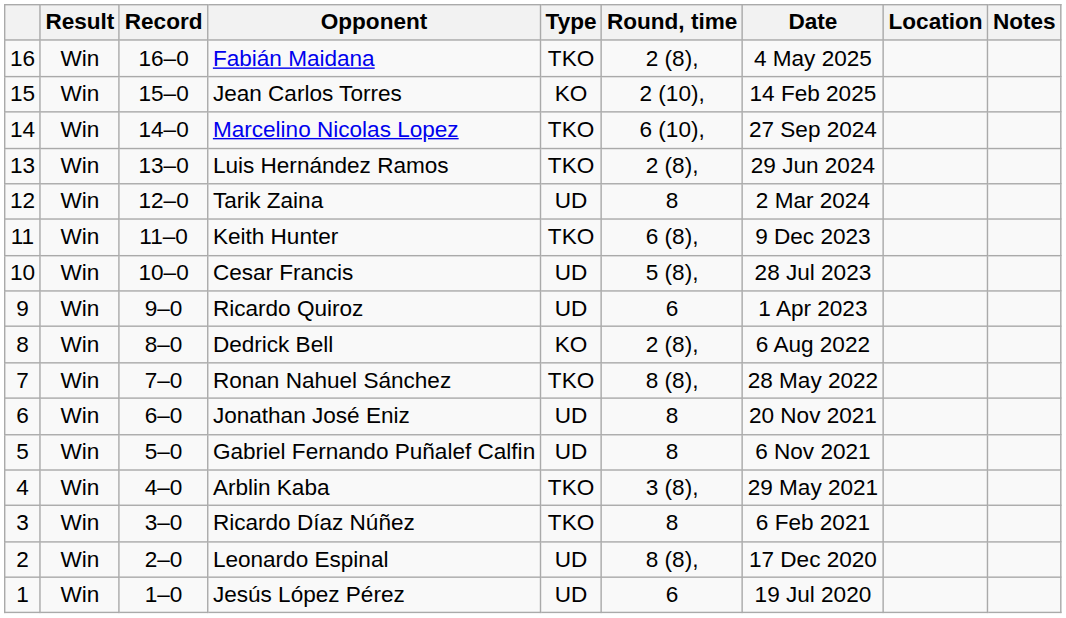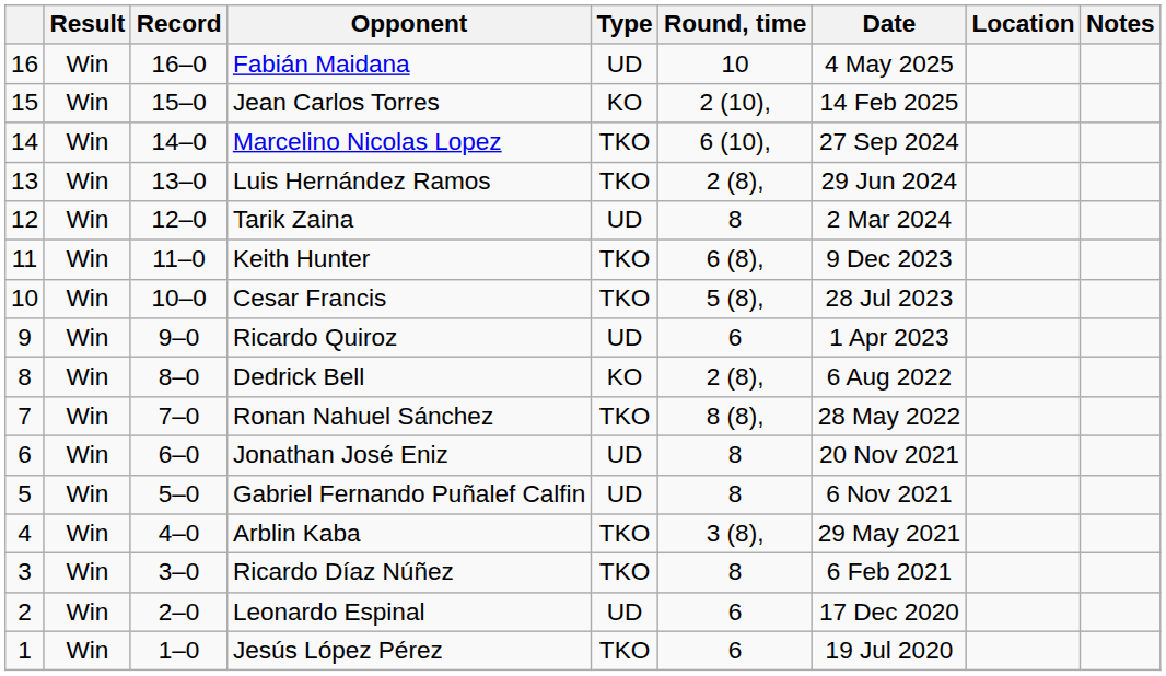 <table class="wikitable" style="text-align:center">
 <tr>
 <th></th>
 <th>Result</th>
 <th>Record</th>
 <th>Opponent</th>
 <th>Type</th>
 <th>Round, time</th>
 <th>Date</th>
 <th>Location</th>
 <th>Notes</th>
 </tr>
 <tr>
 <td>16</td>
 <td>Win</td>
 <td>16–0</td>
 <td style="text-align:left;"><a href='#'>Fabián Maidana</a></td>
-<td>TKO</td>
-<td>2 (8), </td>
+<td>UD</td>
+<td>10</td>
 <td>4 May 2025</td>
 <td style="text-align:left;"></td>
 <td align=left></td>
 </tr>
 <tr>
 <td>15</td>
 <td>Win</td>
 <td>15–0</td>
 <td style="text-align:left;">Jean Carlos Torres</td>
 <td>KO</td>
 <td>2 (10), </td>
 <td>14 Feb 2025</td>
 <td style="text-align:left;"></td>
 <td></td>
 </tr>
 <tr>
 <td>14</td>
 <td>Win</td>
 <td>14–0</td>
 <td style="text-align:left;"><a href='#'>Marcelino Nicolas Lopez</a></td>
 <td>TKO</td>
 <td>6 (10), </td>
 <td>27 Sep 2024</td>
 <td style="text-align:left;"></td>
 <td></td>
 </tr>
 <tr>
 <td>13</td>
 <td>Win</td>
 <td>13–0</td>
 <td style="text-align:left;">Luis Hernández Ramos</td>
 <td>TKO</td>
 <td>2 (8), </td>
 <td>29 Jun 2024</td>
 <td style="text-align:left;"></td>
 <td></td>
 </tr>
 <tr>
 <td>12</td>
 <td>Win</td>
 <td>12–0</td>
 <td style="text-align:left;">Tarik Zaina</td>
 <td>UD</td>
 <td>8</td>
 <td>2 Mar 2024</td>
 <td style="text-align:left;"></td>
 <td></td>
 </tr>
 <tr>
 <td>11</td>
 <td>Win</td>
 <td>11–0</td>
 <td style="text-align:left;">Keith Hunter</td>
 <td>TKO</td>
 <td>6 (8), </td>
 <td>9 Dec 2023</td>
 <td style="text-align:left;"></td>
 <td></td>
 </tr>
 <tr>
 <td>10</td>
 <td>Win</td>
 <td>10–0</td>
 <td style="text-align:left;">Cesar Francis</td>
-<td>UD</td>
+<td>TKO</td>
 <td>5 (8), </td>
 <td>28 Jul 2023</td>
 <td style="text-align:left;"></td>
 <td></td>
 </tr>
 <tr>
 <td>9</td>
 <td>Win</td>
 <td>9–0</td>
 <td style="text-align:left;">Ricardo Quiroz</td>
 <td>UD</td>
 <td>6</td>
 <td>1 Apr 2023</td>
 <td style="text-align:left;"></td>
 <td></td>
 </tr>
 <tr>
 <td>8</td>
 <td>Win</td>
 <td>8–0</td>
 <td style="text-align:left;">Dedrick Bell</td>
 <td>KO</td>
 <td>2 (8), </td>
 <td>6 Aug 2022</td>
 <td style="text-align:left;"></td>
 <td></td>
 </tr>
 <tr>
 <td>7</td>
 <td>Win</td>
 <td>7–0</td>
 <td style="text-align:left;">Ronan Nahuel Sánchez</td>
 <td>TKO</td>
 <td>8 (8), </td>
 <td>28 May 2022</td>
 <td style="text-align:left;"></td>
 <td></td>
 </tr>
 <tr>
 <td>6</td>
 <td>Win</td>
 <td>6–0</td>
 <td style="text-align:left;">Jonathan José Eniz</td>
 <td>UD</td>
 <td>8</td>
 <td>20 Nov 2021</td>
 <td style="text-align:left;"></td>
 <td></td>
 </tr>
 <tr>
 <td>5</td>
 <td>Win</td>
 <td>5–0</td>
 <td style="text-align:left;">Gabriel Fernando Puñalef Calfin</td>
 <td>UD</td>
 <td>8</td>
 <td>6 Nov 2021</td>
 <td style="text-align:left;"></td>
 <td></td>
 </tr>
 <tr>
 <td>4</td>
 <td>Win</td>
 <td>4–0</td>
 <td style="text-align:left;">Arblin Kaba</td>
 <td>TKO</td>
 <td>3 (8), </td>
 <td>29 May 2021</td>
 <td style="text-align:left;"></td>
 <td></td>
 </tr>
 <tr>
 <td>3</td>
 <td>Win</td>
 <td>3–0</td>
 <td style="text-align:left;">Ricardo Díaz Núñez</td>
 <td>TKO</td>
 <td>8</td>
 <td>6 Feb 2021</td>
 <td style="text-align:left;"></td>
 <td></td>
 </tr>
 <tr>
 <td>2</td>
 <td>Win</td>
 <td>2–0</td>
 <td style="text-align:left;">Leonardo Espinal</td>
 <td>UD</td>
-<td>8 (8), </td>
+<td>6</td>
 <td>17 Dec 2020</td>
 <td style="text-align:left;"></td>
 <td></td>
 </tr>
 <tr>
 <td>1</td>
 <td>Win</td>
 <td>1–0</td>
 <td style="text-align:left;">Jesús López Pérez</td>
-<td>UD</td>
+<td>TKO</td>
 <td>6</td>
 <td>19 Jul 2020</td>
 <td style="text-align:left;"></td>
 <td></td>
 </tr>
 </table>
